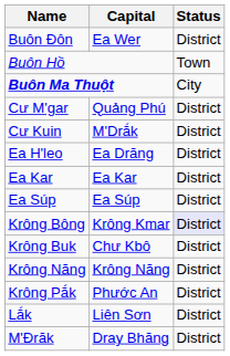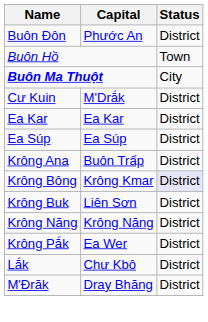 <table class="wikitable sortable">
 <tr>
 <th>Name</th>
 <th>Capital</th>
 <th>Status</th>
 </tr>
 <tr>
 <td><a href='#'>Buôn Đôn</a></td>
-<td><a href='#'>Ea Wer</a></td>
+<td><a href='#'>Phước An</a></td>
 <td>District</td>
 </tr>
 <tr>
 <td colspan="2"><em><a href='#'>Buôn Hồ</a></em></td>
 <td>Town</td>
 </tr>
 <tr>
 <td colspan="2"><strong><em><a href='#'>Buôn Ma Thuột</a></em></strong></td>
 <td>City</td>
 </tr>
 <tr>
-<td><a href='#'>Cư M'gar</a></td>
-<td><a href='#'>Quảng Phú</a></td>
-<td>District</td>
-</tr>
-<tr>
 <td><a href='#'>Cư Kuin</a></td>
 <td><a href='#'>M'Drắk</a></td>
-<td>District</td>
-</tr>
-<tr>
-<td><a href='#'>Ea H'leo</a></td>
-<td><a href='#'>Ea Drăng</a></td>
 <td>District</td>
 </tr>
 <tr>
 <td><a href='#'>Ea Kar</a></td>
 <td><a href='#'>Ea Kar</a></td>
 <td>District</td>
 </tr>
 <tr>
 <td><a href='#'>Ea Súp</a></td>
 <td><a href='#'>Ea Súp</a></td>
 <td>District</td>
 </tr>
 <tr>
+<td><a href='#'>Krông Ana</a></td>
+<td><a href='#'>Buôn Trấp</a></td>
+<td>District</td>
+</tr>
+<tr>
 <td><a href='#'>Krông Bông</a></td>
 <td><a href='#'>Krông Kmar</a></td>
 <td style="background: lavender;">District</td>
 </tr>
 <tr>
 <td><a href='#'>Krông Buk</a></td>
-<td><a href='#'>Chư Kbô</a></td>
+<td><a href='#'>Liên Sơn</a></td>
 <td>District</td>
 </tr>
 <tr>
 <td><a href='#'>Krông Năng</a></td>
 <td><a href='#'>Krông Năng</a></td>
 <td>District</td>
 </tr>
 <tr>
 <td><a href='#'>Krông Pắk</a></td>
-<td><a href='#'>Phước An</a></td>
+<td><a href='#'>Ea Wer</a></td>
 <td>District</td>
 </tr>
 <tr>
 <td><a href='#'>Lắk</a></td>
-<td><a href='#'>Liên Sơn</a></td>
+<td><a href='#'>Chư Kbô</a></td>
 <td>District</td>
 </tr>
 <tr>
 <td><a href='#'>M'Đrăk</a></td>
 <td><a href='#'>Dray Bhăng</a></td>
 <td>District</td>
 </tr>
 </table>
